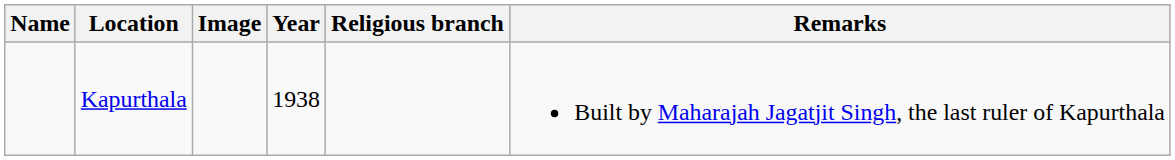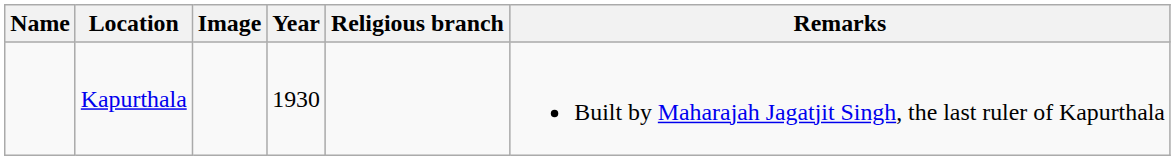 <table class="wikitable sortable">
 <tr>
 <th>Name</th>
 <th>Location</th>
 <th>Image</th>
 <th>Year</th>
 <th>Religious branch</th>
 <th>Remarks</th>
 </tr>
 <tr>
 <td></td>
 <td><a href='#'>Kapurthala</a></td>
 <td></td>
-<td>1938</td>
+<td>1930</td>
 <td></td>
 <td><br><ul><li>Built by <a href='#'>Maharajah Jagatjit Singh</a>, the last ruler of Kapurthala</li></ul></td>
 </tr>
 </table>
